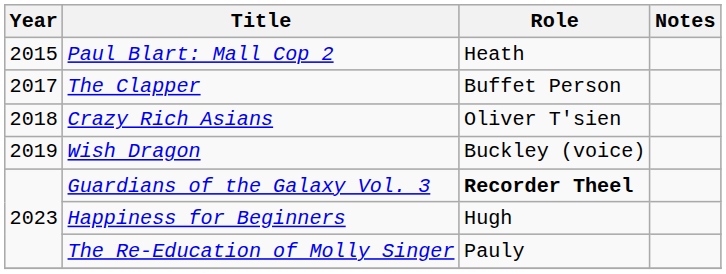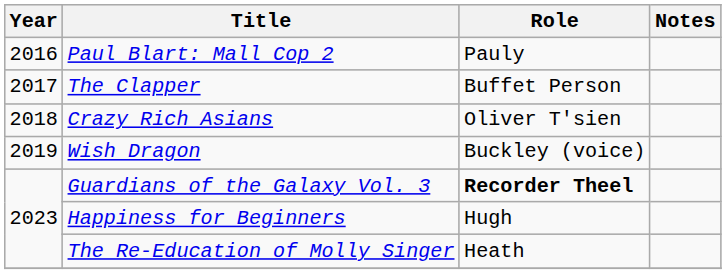 <table class="wikitable sortable">
 <tr>
 <th>Year</th>
 <th>Title</th>
 <th>Role</th>
 <th>Notes</th>
 </tr>
 <tr>
-<td>2015</td>
+<td>2016</td>
 <td><em><a href='#'>Paul Blart: Mall Cop 2</a></em></td>
-<td>Heath</td>
+<td>Pauly</td>
 <td></td>
 </tr>
 <tr>
 <td>2017</td>
 <td><em><a href='#'>The Clapper</a></em></td>
 <td>Buffet Person</td>
 <td></td>
 </tr>
 <tr>
 <td>2018</td>
 <td><em><a href='#'>Crazy Rich Asians</a></em></td>
 <td>Oliver T'sien</td>
 <td></td>
 </tr>
 <tr>
 <td>2019</td>
 <td><em><a href='#'>Wish Dragon</a></em></td>
 <td>Buckley (voice)</td>
 <td></td>
 </tr>
 <tr>
 <td rowspan="3">2023</td>
 <td><em><a href='#'>Guardians of the Galaxy Vol. 3</a></em></td>
 <td><strong>Recorder Theel</strong></td>
 <td></td>
 </tr>
 <tr>
 <td><em><a href='#'>Happiness for Beginners</a></em></td>
 <td>Hugh</td>
 <td></td>
 </tr>
 <tr>
 <td><em><a href='#'>The Re-Education of Molly Singer</a></em></td>
-<td>Pauly</td>
+<td>Heath</td>
 <td></td>
 </tr>
 <tr>
 </tr>
 </table>
